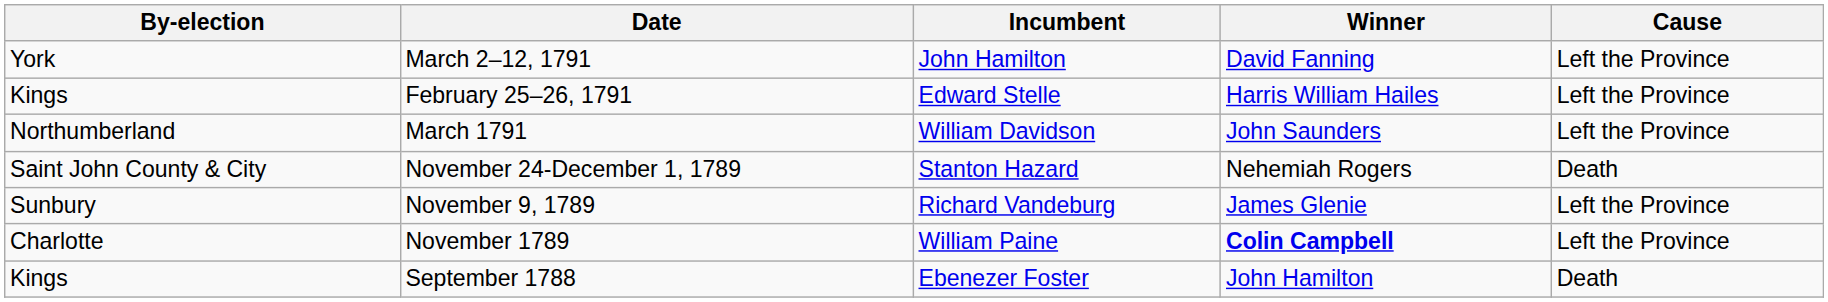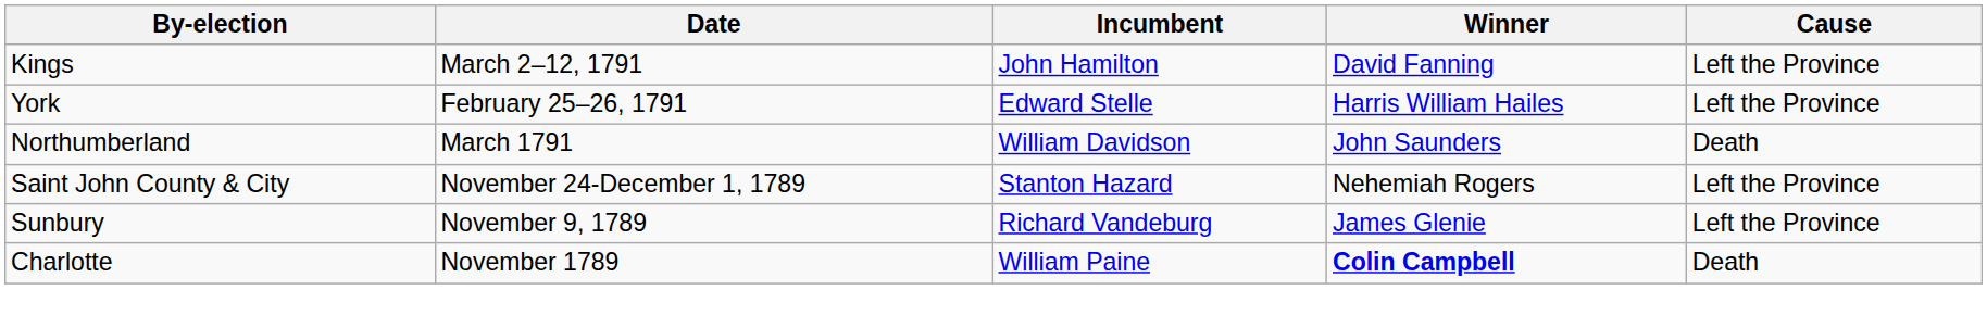 <table class=wikitable style="width:100%">
 <tr>
 <th>By-election</th>
 <th>Date</th>
 <th>Incumbent</th>
 <th>Winner</th>
 <th>Cause</th>
 </tr>
 <tr>
-<td>York</td>
+<td>Kings</td>
 <td>March 2–12, 1791</td>
 <td><a href='#'>John Hamilton</a></td>
 <td><a href='#'>David Fanning</a></td>
 <td>Left the Province</td>
 </tr>
 <tr>
-<td>Kings</td>
+<td>York</td>
 <td>February 25–26, 1791</td>
 <td><a href='#'>Edward Stelle</a></td>
 <td><a href='#'>Harris William Hailes</a></td>
 <td>Left the Province</td>
 </tr>
 <tr>
 <td>Northumberland</td>
 <td>March 1791</td>
 <td><a href='#'>William Davidson</a></td>
 <td><a href='#'>John Saunders</a></td>
-<td>Left the Province</td>
+<td>Death</td>
 </tr>
 <tr>
 <td>Saint John County & City</td>
 <td>November 24-December 1, 1789</td>
 <td><a href='#'>Stanton Hazard</a></td>
 <td>Nehemiah Rogers</td>
-<td>Death</td>
+<td>Left the Province</td>
 </tr>
 <tr>
 <td>Sunbury</td>
 <td>November 9, 1789</td>
 <td><a href='#'>Richard Vandeburg</a></td>
 <td><a href='#'>James Glenie</a></td>
 <td>Left the Province</td>
 </tr>
 <tr>
 <td>Charlotte</td>
 <td>November 1789</td>
 <td><a href='#'>William Paine</a></td>
 <td><strong><a href='#'>Colin Campbell</a></strong></td>
-<td>Left the Province</td>
-</tr>
-<tr>
-<td>Kings</td>
-<td>September 1788</td>
-<td><a href='#'>Ebenezer Foster</a></td>
-<td><a href='#'>John Hamilton</a></td>
 <td>Death</td>
 </tr>
 </table>
